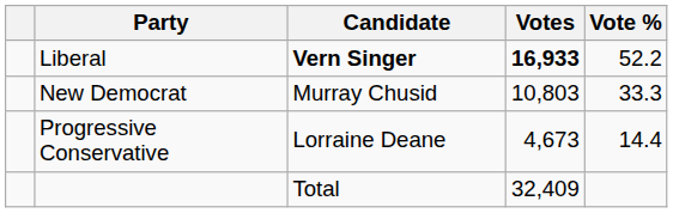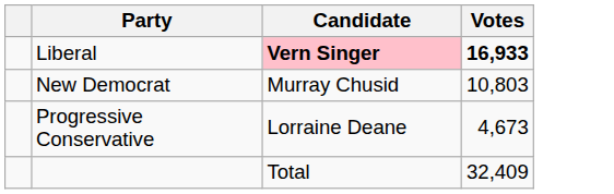 <table class="wikitable">
 <tr>
 <th></th>
 <th scope="col" width="175">Party</th>
 <th scope="col" width="150">Candidate</th>
 <th>Votes</th>
-<th>Vote %</th>
 </tr>
 <tr>
 <td>   </td>
 <td>Liberal</td>
-<td><strong>Vern Singer</strong></td>
+<td style="background: pink;"><strong>Vern Singer</strong></td>
 <td align=right><strong>16,933</strong></td>
-<td align=right>52.2</td>
 </tr>
 <tr>
 <td>   </td>
 <td>New Democrat</td>
 <td>Murray Chusid</td>
 <td align=right>10,803</td>
-<td align=right>33.3</td>
 </tr>
 <tr>
 <td>   </td>
 <td>Progressive Conservative</td>
 <td>Lorraine Deane</td>
 <td align=right>4,673</td>
-<td align=right>14.4</td>
 </tr>
 <tr>
 <td></td>
 <td></td>
 <td>Total</td>
 <td align=right>32,409</td>
-<td></td>
 </tr>
 </table>
